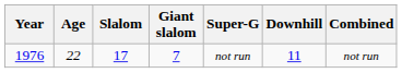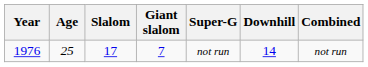 <table class=wikitable style="text-align:center">
 <tr>
 <th>  Year  </th>
 <th> Age </th>
 <th> Slalom </th>
 <th> Giant <br> slalom </th>
 <th>Super-G</th>
 <th>Downhill</th>
 <th>Combined</th>
 </tr>
 <tr>
 <td><a href='#'>1976</a></td>
-<td><em>22</em></td>
+<td><em>25</em></td>
 <td><a href='#'>17</a></td>
 <td><a href='#'>7</a></td>
 <td><small><em>not run</em></small></td>
-<td><a href='#'>11</a></td>
+<td><a href='#'>14</a></td>
 <td><small><em>not run</em></small></td>
 </tr>
 </table>
